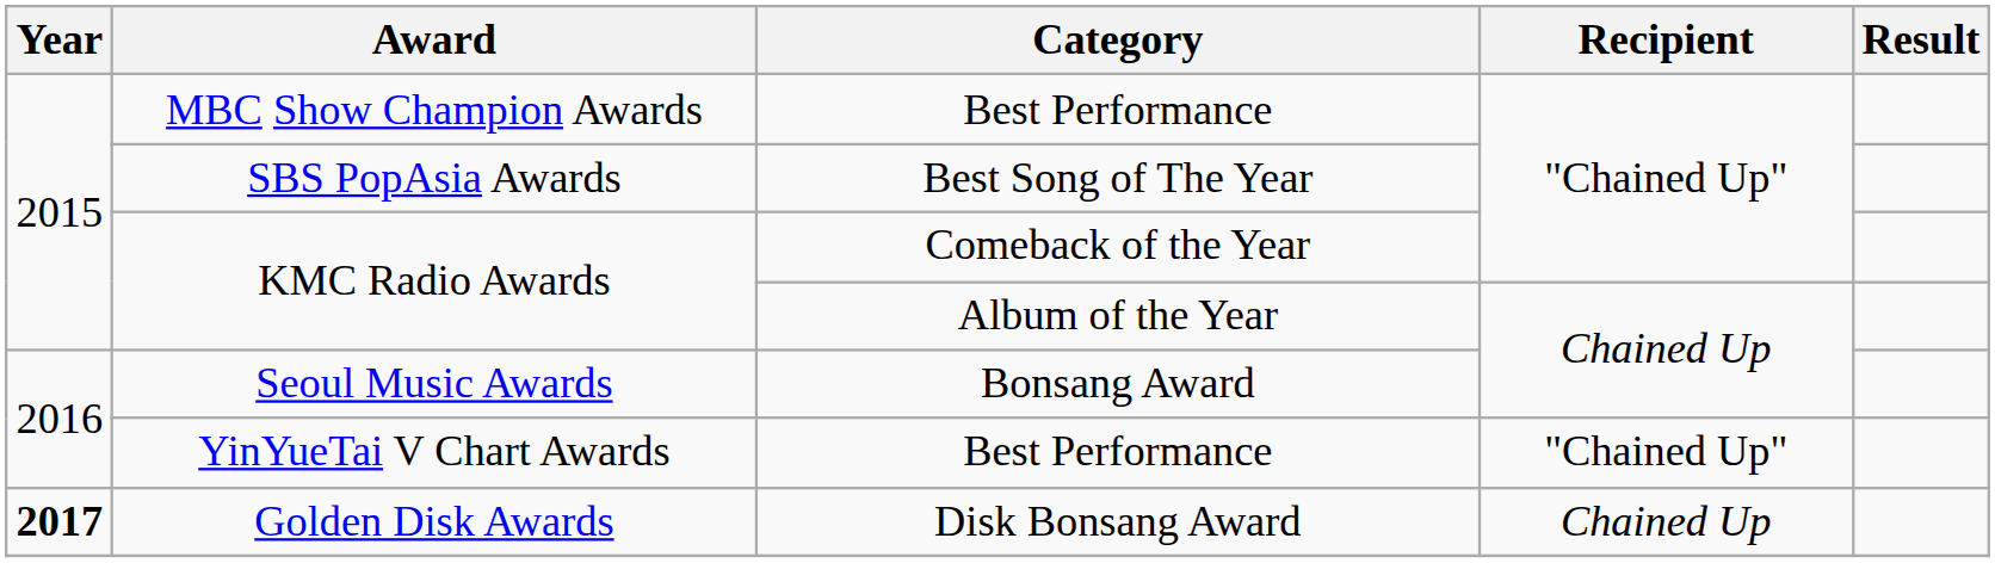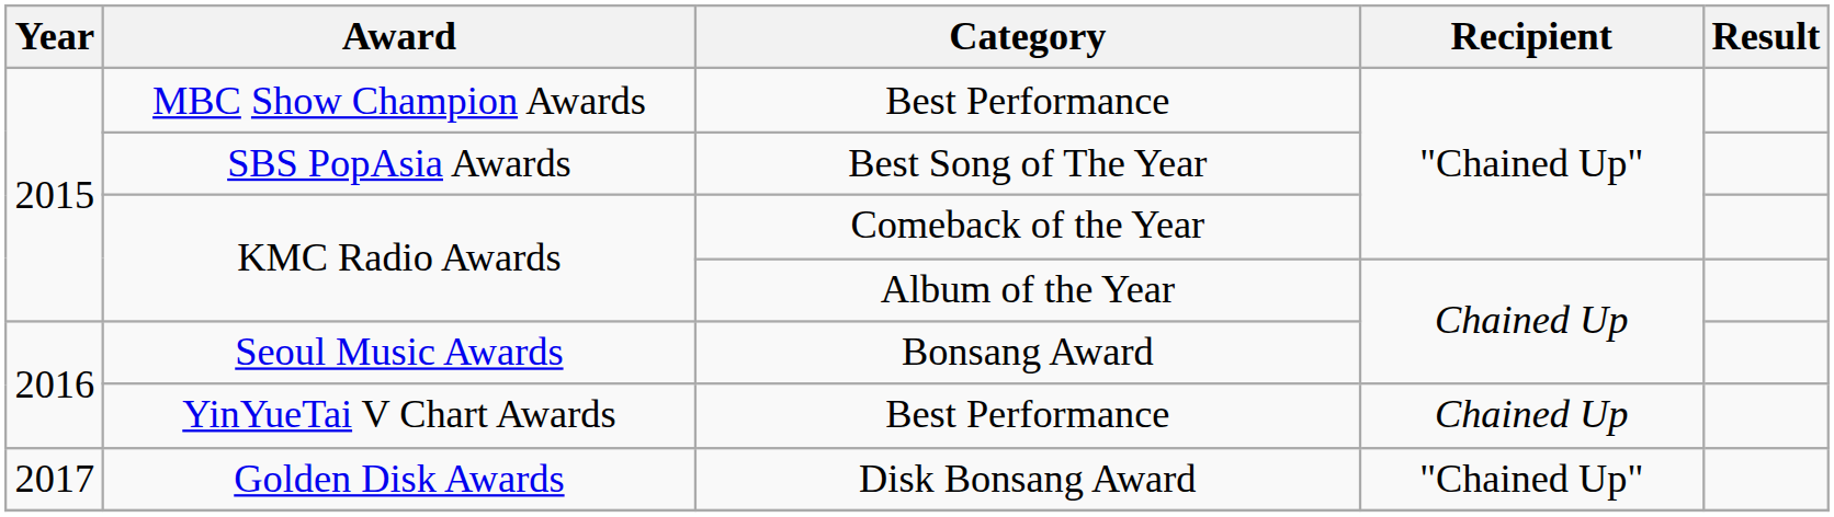 <table class="wikitable">
 <tr>
 <th>Year</th>
 <th style="width:230px;">Award</th>
 <th style="width:260px;">Category</th>
 <th style="width:130px;">Recipient</th>
 <th>Result</th>
 </tr>
 <tr>
 <td align="center" rowspan=4>2015</td>
 <td align="center"><a href='#'>MBC</a> <a href='#'>Show Champion</a> Awards</td>
 <td align="center">Best Performance</td>
 <td align="center" rowspan=3>"Chained Up"</td>
 <td></td>
 </tr>
 <tr>
 <td align="center"><a href='#'>SBS PopAsia</a> Awards</td>
 <td align="center">Best Song of The Year</td>
 <td></td>
 </tr>
 <tr>
 <td align="center" rowspan=2>KMC Radio Awards</td>
 <td align="center">Comeback of the Year</td>
 <td></td>
 </tr>
 <tr>
 <td align="center">Album of the Year</td>
 <td align="center" rowspan=2><em>Chained Up</em></td>
 <td></td>
 </tr>
 <tr>
 <td align="center" rowspan=2>2016</td>
 <td align="center"><a href='#'>Seoul Music Awards</a></td>
 <td align="center">Bonsang Award</td>
 <td></td>
 </tr>
 <tr>
 <td align="center"><a href='#'>YinYueTai</a> V Chart Awards</td>
 <td align="center">Best Performance</td>
-<td align="center">"Chained Up"</td>
+<td align="center"><em>Chained Up</em></td>
 <td></td>
 </tr>
 <tr>
-<td align="center"><strong>2017</strong></td>
+<td align="center">2017</td>
 <td align="center"><a href='#'>Golden Disk Awards</a></td>
 <td align="center">Disk Bonsang Award</td>
-<td align="center"><em>Chained Up</em></td>
+<td align="center">"Chained Up"</td>
 <td></td>
 </tr>
 <tr>
 </tr>
 </table>
